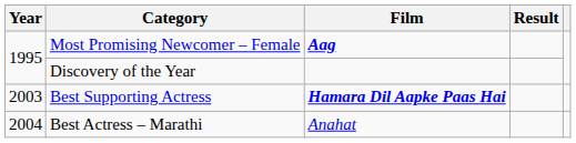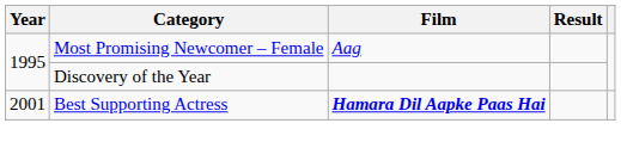 <table class="wikitable plainrowheaders">
 <tr>
 <th>Year</th>
 <th>Category</th>
 <th>Film</th>
 <th>Result</th>
 <th></th>
 </tr>
 <tr>
 <td rowspan="2">1995</td>
 <td><a href='#'>Most Promising Newcomer – Female</a></td>
-<td><strong><em><a href='#'>Aag</a></em></strong></td>
+<td><em><a href='#'>Aag</a></em></td>
 <td></td>
 <td rowspan="2"></td>
 </tr>
 <tr>
 <td>Discovery of the Year</td>
 <td></td>
 <td></td>
 </tr>
 <tr>
-<td>2003</td>
+<td>2001</td>
 <td><a href='#'>Best Supporting Actress</a></td>
 <td><strong><em><a href='#'>Hamara Dil Aapke Paas Hai</a></em></strong></td>
 <td></td>
 <td></td>
 </tr>
-<tr>
-<td>2004</td>
-<td>Best Actress – Marathi</td>
-<td><em><a href='#'>Anahat</a></em></td>
-<td></td>
-<td></td>
-</tr>
 </table>
